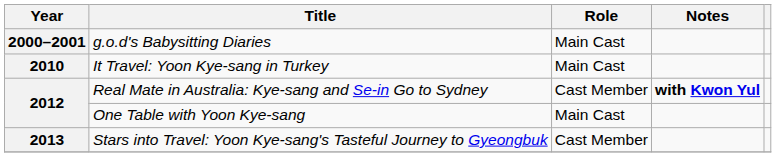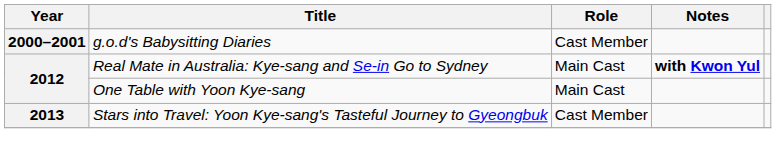 <table class="wikitable sortable plainrowheaders">
 <tr>
 <th scope="col">Year</th>
 <th scope="col">Title</th>
 <th scope="col">Role</th>
 <th scope="col">Notes</th>
 <th scope="col" class="unsortable"></th>
 </tr>
 <tr>
 <th scope="row">2000–2001</th>
 <td><em>g.o.d's Babysitting Diaries</em></td>
-<td>Main Cast</td>
-<td></td>
-<td></td>
-</tr>
-<tr>
-<th scope="row">2010</th>
-<td><em>It Travel: Yoon Kye-sang in Turkey</em></td>
-<td>Main Cast</td>
+<td>Cast Member</td>
 <td></td>
 <td></td>
 </tr>
 <tr>
 <th scope="row" rowspan=2>2012</th>
 <td><em>Real Mate in Australia: Kye-sang and <a href='#'>Se-in</a> Go to Sydney</em></td>
-<td>Cast Member</td>
+<td>Main Cast</td>
 <td><strong>with <a href='#'>Kwon Yul</a></strong></td>
 <td></td>
 </tr>
 <tr>
 <td><em>One Table with Yoon Kye-sang</em></td>
 <td>Main Cast</td>
 <td></td>
 <td></td>
 </tr>
 <tr>
 <th scope="row">2013</th>
 <td><em>Stars into Travel: Yoon Kye-sang's Tasteful Journey to <a href='#'>Gyeongbuk</a></em></td>
 <td>Cast Member</td>
 <td></td>
 <td></td>
 </tr>
 <tr>
 </tr>
 </table>
